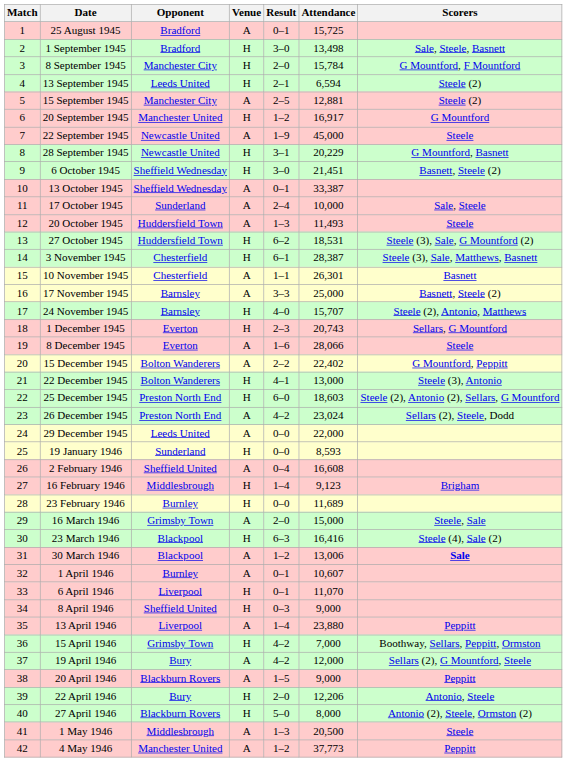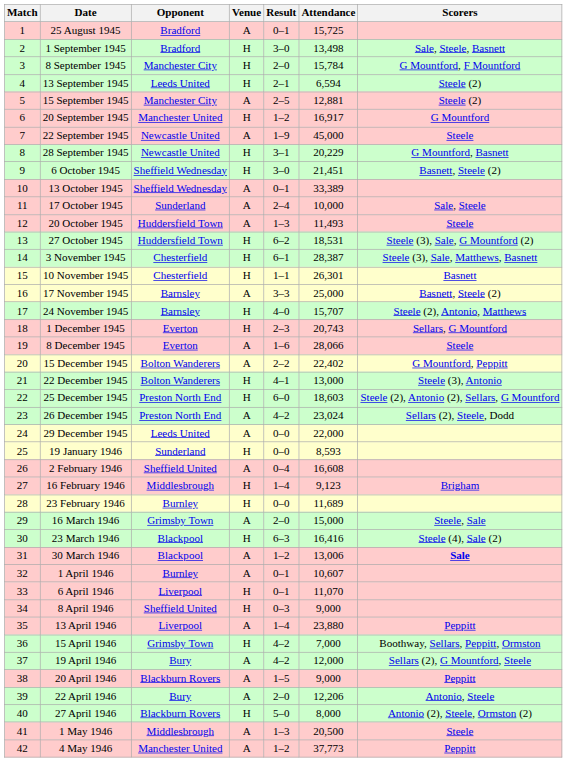 <table class="wikitable" style="font-size:100%; text-align:center">
 <tr>
 <th>Match</th>
 <th>Date</th>
 <th>Opponent</th>
 <th>Venue</th>
 <th>Result</th>
 <th>Attendance</th>
 <th>Scorers</th>
 </tr>
 <tr style="background-color: #FFCCCC;">
 <td>1</td>
 <td>25 August 1945</td>
 <td><a href='#'>Bradford</a></td>
 <td>A</td>
 <td>0–1</td>
 <td>15,725</td>
 <td></td>
 </tr>
 <tr style="background-color: #CCFFCC;">
 <td>2</td>
 <td>1 September 1945</td>
 <td><a href='#'>Bradford</a></td>
 <td>H</td>
 <td>3–0</td>
 <td>13,498</td>
 <td><a href='#'>Sale</a>, <a href='#'>Steele</a>, <a href='#'>Basnett</a></td>
 </tr>
 <tr style="background-color: #CCFFCC;">
 <td>3</td>
 <td>8 September 1945</td>
 <td><a href='#'>Manchester City</a></td>
 <td>H</td>
 <td>2–0</td>
 <td>15,784</td>
 <td><a href='#'>G Mountford</a>, <a href='#'>F Mountford</a></td>
 </tr>
 <tr style="background-color: #CCFFCC;">
 <td>4</td>
 <td>13 September 1945</td>
 <td><a href='#'>Leeds United</a></td>
 <td>H</td>
 <td>2–1</td>
 <td>6,594</td>
 <td><a href='#'>Steele</a> (2)</td>
 </tr>
 <tr style="background-color: #FFCCCC;">
 <td>5</td>
 <td>15 September 1945</td>
 <td><a href='#'>Manchester City</a></td>
 <td>A</td>
 <td>2–5</td>
 <td>12,881</td>
 <td><a href='#'>Steele</a> (2)</td>
 </tr>
 <tr style="background-color: #FFCCCC;">
 <td>6</td>
 <td>20 September 1945</td>
 <td><a href='#'>Manchester United</a></td>
 <td>H</td>
 <td>1–2</td>
 <td>16,917</td>
 <td><a href='#'>G Mountford</a></td>
 </tr>
 <tr style="background-color: #FFCCCC;">
 <td>7</td>
 <td>22 September 1945</td>
 <td><a href='#'>Newcastle United</a></td>
 <td>A</td>
 <td>1–9</td>
 <td>45,000</td>
 <td><a href='#'>Steele</a></td>
 </tr>
 <tr style="background-color: #CCFFCC;">
 <td>8</td>
 <td>28 September 1945</td>
 <td><a href='#'>Newcastle United</a></td>
 <td>H</td>
 <td>3–1</td>
 <td>20,229</td>
 <td><a href='#'>G Mountford</a>, <a href='#'>Basnett</a></td>
 </tr>
 <tr style="background-color: #CCFFCC;">
 <td>9</td>
 <td>6 October 1945</td>
 <td><a href='#'>Sheffield Wednesday</a></td>
 <td>H</td>
 <td>3–0</td>
 <td>21,451</td>
 <td><a href='#'>Basnett</a>, <a href='#'>Steele</a> (2)</td>
 </tr>
 <tr style="background-color: #FFCCCC;">
 <td>10</td>
 <td>13 October 1945</td>
 <td><a href='#'>Sheffield Wednesday</a></td>
 <td>A</td>
 <td>0–1</td>
-<td>33,387</td>
+<td>33,389</td>
 <td></td>
 </tr>
 <tr style="background-color: #FFCCCC;">
 <td>11</td>
 <td>17 October 1945</td>
 <td><a href='#'>Sunderland</a></td>
 <td>A</td>
 <td>2–4</td>
 <td>10,000</td>
 <td><a href='#'>Sale</a>, <a href='#'>Steele</a></td>
 </tr>
 <tr style="background-color: #FFCCCC;">
 <td>12</td>
 <td>20 October 1945</td>
 <td><a href='#'>Huddersfield Town</a></td>
 <td>A</td>
 <td>1–3</td>
 <td>11,493</td>
 <td><a href='#'>Steele</a></td>
 </tr>
 <tr style="background-color: #CCFFCC;">
 <td>13</td>
 <td>27 October 1945</td>
 <td><a href='#'>Huddersfield Town</a></td>
 <td>H</td>
 <td>6–2</td>
 <td>18,531</td>
 <td><a href='#'>Steele</a> (3), <a href='#'>Sale</a>, <a href='#'>G Mountford</a> (2)</td>
 </tr>
 <tr style="background-color: #CCFFCC;">
 <td>14</td>
 <td>3 November 1945</td>
 <td><a href='#'>Chesterfield</a></td>
 <td>H</td>
 <td>6–1</td>
 <td>28,387</td>
 <td><a href='#'>Steele</a> (3), <a href='#'>Sale</a>, <a href='#'>Matthews</a>, <a href='#'>Basnett</a></td>
 </tr>
 <tr style="background-color: #FFFFCC;">
 <td>15</td>
 <td>10 November 1945</td>
 <td><a href='#'>Chesterfield</a></td>
-<td>A</td>
+<td>H</td>
 <td>1–1</td>
 <td>26,301</td>
 <td><a href='#'>Basnett</a></td>
 </tr>
 <tr style="background-color: #FFFFCC;">
 <td>16</td>
 <td>17 November 1945</td>
 <td><a href='#'>Barnsley</a></td>
 <td>A</td>
 <td>3–3</td>
 <td>25,000</td>
 <td><a href='#'>Basnett</a>, <a href='#'>Steele</a> (2)</td>
 </tr>
 <tr style="background-color: #CCFFCC;">
 <td>17</td>
 <td>24 November 1945</td>
 <td><a href='#'>Barnsley</a></td>
 <td>H</td>
 <td>4–0</td>
 <td>15,707</td>
 <td><a href='#'>Steele</a> (2), <a href='#'>Antonio</a>, <a href='#'>Matthews</a></td>
 </tr>
 <tr style="background-color: #FFCCCC;">
 <td>18</td>
 <td>1 December 1945</td>
 <td><a href='#'>Everton</a></td>
 <td>H</td>
 <td>2–3</td>
 <td>20,743</td>
 <td><a href='#'>Sellars</a>, <a href='#'>G Mountford</a></td>
 </tr>
 <tr style="background-color: #FFCCCC;">
 <td>19</td>
 <td>8 December 1945</td>
 <td><a href='#'>Everton</a></td>
 <td>A</td>
 <td>1–6</td>
 <td>28,066</td>
 <td><a href='#'>Steele</a></td>
 </tr>
 <tr style="background-color: #FFFFCC;">
 <td>20</td>
 <td>15 December 1945</td>
 <td><a href='#'>Bolton Wanderers</a></td>
 <td>A</td>
 <td>2–2</td>
 <td>22,402</td>
 <td><a href='#'>G Mountford</a>, <a href='#'>Peppitt</a></td>
 </tr>
 <tr style="background-color: #CCFFCC;">
 <td>21</td>
 <td>22 December 1945</td>
 <td><a href='#'>Bolton Wanderers</a></td>
 <td>H</td>
 <td>4–1</td>
 <td>13,000</td>
 <td><a href='#'>Steele</a> (3), <a href='#'>Antonio</a></td>
 </tr>
 <tr style="background-color: #CCFFCC;">
 <td>22</td>
 <td>25 December 1945</td>
 <td><a href='#'>Preston North End</a></td>
 <td>H</td>
 <td>6–0</td>
 <td>18,603</td>
 <td><a href='#'>Steele</a> (2), <a href='#'>Antonio</a> (2), <a href='#'>Sellars</a>, <a href='#'>G Mountford</a></td>
 </tr>
 <tr style="background-color: #CCFFCC;">
 <td>23</td>
 <td>26 December 1945</td>
 <td><a href='#'>Preston North End</a></td>
 <td>A</td>
 <td>4–2</td>
 <td>23,024</td>
 <td><a href='#'>Sellars</a> (2), <a href='#'>Steele</a>, Dodd</td>
 </tr>
 <tr style="background-color: #FFFFCC;">
 <td>24</td>
 <td>29 December 1945</td>
 <td><a href='#'>Leeds United</a></td>
 <td>A</td>
 <td>0–0</td>
 <td>22,000</td>
 <td></td>
 </tr>
 <tr style="background-color: #FFFFCC;">
 <td>25</td>
 <td>19 January 1946</td>
 <td><a href='#'>Sunderland</a></td>
 <td>H</td>
 <td>0–0</td>
 <td>8,593</td>
 <td></td>
 </tr>
 <tr style="background-color: #FFCCCC;">
 <td>26</td>
 <td>2 February 1946</td>
 <td><a href='#'>Sheffield United</a></td>
 <td>A</td>
 <td>0–4</td>
 <td>16,608</td>
 <td></td>
 </tr>
 <tr style="background-color: #FFCCCC;">
 <td>27</td>
 <td>16 February 1946</td>
 <td><a href='#'>Middlesbrough</a></td>
 <td>H</td>
 <td>1–4</td>
 <td>9,123</td>
 <td><a href='#'>Brigham</a></td>
 </tr>
 <tr style="background-color: #FFFFCC;">
 <td>28</td>
 <td>23 February 1946</td>
 <td><a href='#'>Burnley</a></td>
 <td>H</td>
 <td>0–0</td>
 <td>11,689</td>
 <td></td>
 </tr>
 <tr style="background-color: #CCFFCC;">
 <td>29</td>
 <td>16 March 1946</td>
 <td><a href='#'>Grimsby Town</a></td>
 <td>A</td>
 <td>2–0</td>
 <td>15,000</td>
 <td><a href='#'>Steele</a>, <a href='#'>Sale</a></td>
 </tr>
 <tr style="background-color: #CCFFCC;">
 <td>30</td>
 <td>23 March 1946</td>
 <td><a href='#'>Blackpool</a></td>
 <td>H</td>
 <td>6–3</td>
 <td>16,416</td>
 <td><a href='#'>Steele</a> (4), <a href='#'>Sale</a> (2)</td>
 </tr>
 <tr style="background-color: #FFCCCC;">
 <td>31</td>
 <td>30 March 1946</td>
 <td><a href='#'>Blackpool</a></td>
 <td>A</td>
 <td>1–2</td>
 <td>13,006</td>
 <td><strong><a href='#'>Sale</a></strong></td>
 </tr>
 <tr style="background-color: #FFCCCC;">
 <td>32</td>
 <td>1 April 1946</td>
 <td><a href='#'>Burnley</a></td>
 <td>A</td>
 <td>0–1</td>
 <td>10,607</td>
 <td></td>
 </tr>
 <tr style="background-color: #FFCCCC;">
 <td>33</td>
 <td>6 April 1946</td>
 <td><a href='#'>Liverpool</a></td>
 <td>H</td>
 <td>0–1</td>
 <td>11,070</td>
 <td></td>
 </tr>
 <tr style="background-color: #FFCCCC;">
 <td>34</td>
 <td>8 April 1946</td>
 <td><a href='#'>Sheffield United</a></td>
 <td>H</td>
 <td>0–3</td>
 <td>9,000</td>
 <td></td>
 </tr>
 <tr style="background-color: #FFCCCC;">
 <td>35</td>
 <td>13 April 1946</td>
 <td><a href='#'>Liverpool</a></td>
 <td>A</td>
 <td>1–4</td>
 <td>23,880</td>
 <td><a href='#'>Peppitt</a></td>
 </tr>
 <tr style="background-color: #CCFFCC;">
 <td>36</td>
 <td>15 April 1946</td>
 <td><a href='#'>Grimsby Town</a></td>
 <td>H</td>
 <td>4–2</td>
 <td>7,000</td>
 <td>Boothway, <a href='#'>Sellars</a>, <a href='#'>Peppitt</a>, <a href='#'>Ormston</a></td>
 </tr>
 <tr style="background-color: #CCFFCC;">
 <td>37</td>
 <td>19 April 1946</td>
 <td><a href='#'>Bury</a></td>
 <td>A</td>
 <td>4–2</td>
 <td>12,000</td>
 <td><a href='#'>Sellars</a> (2), <a href='#'>G Mountford</a>, <a href='#'>Steele</a></td>
 </tr>
 <tr style="background-color: #FFCCCC;">
 <td>38</td>
 <td>20 April 1946</td>
 <td><a href='#'>Blackburn Rovers</a></td>
 <td>A</td>
 <td>1–5</td>
 <td>9,000</td>
 <td><a href='#'>Peppitt</a></td>
 </tr>
 <tr style="background-color: #CCFFCC;">
 <td>39</td>
 <td>22 April 1946</td>
 <td><a href='#'>Bury</a></td>
-<td>H</td>
+<td>A</td>
 <td>2–0</td>
 <td>12,206</td>
 <td><a href='#'>Antonio</a>, <a href='#'>Steele</a></td>
 </tr>
 <tr style="background-color: #CCFFCC;">
 <td>40</td>
 <td>27 April 1946</td>
 <td><a href='#'>Blackburn Rovers</a></td>
 <td>H</td>
 <td>5–0</td>
 <td>8,000</td>
 <td><a href='#'>Antonio</a> (2), <a href='#'>Steele</a>, <a href='#'>Ormston</a> (2)</td>
 </tr>
 <tr style="background-color: #FFCCCC;">
 <td>41</td>
 <td>1 May 1946</td>
 <td><a href='#'>Middlesbrough</a></td>
 <td>A</td>
 <td>1–3</td>
 <td>20,500</td>
 <td><a href='#'>Steele</a></td>
 </tr>
 <tr style="background-color: #FFCCCC;">
 <td>42</td>
 <td>4 May 1946</td>
 <td><a href='#'>Manchester United</a></td>
 <td>A</td>
 <td>1–2</td>
 <td>37,773</td>
 <td><a href='#'>Peppitt</a></td>
 </tr>
 </table>
